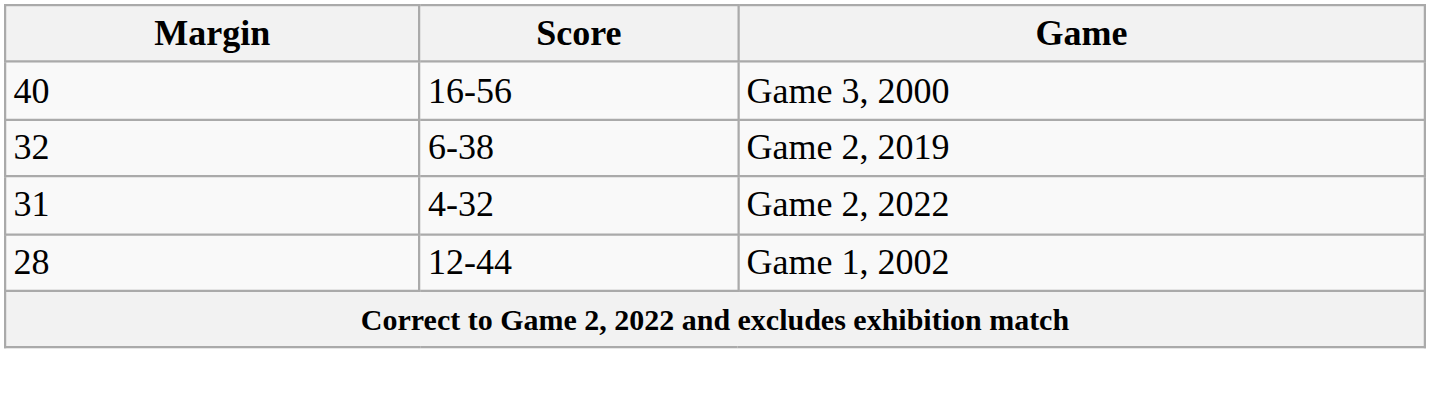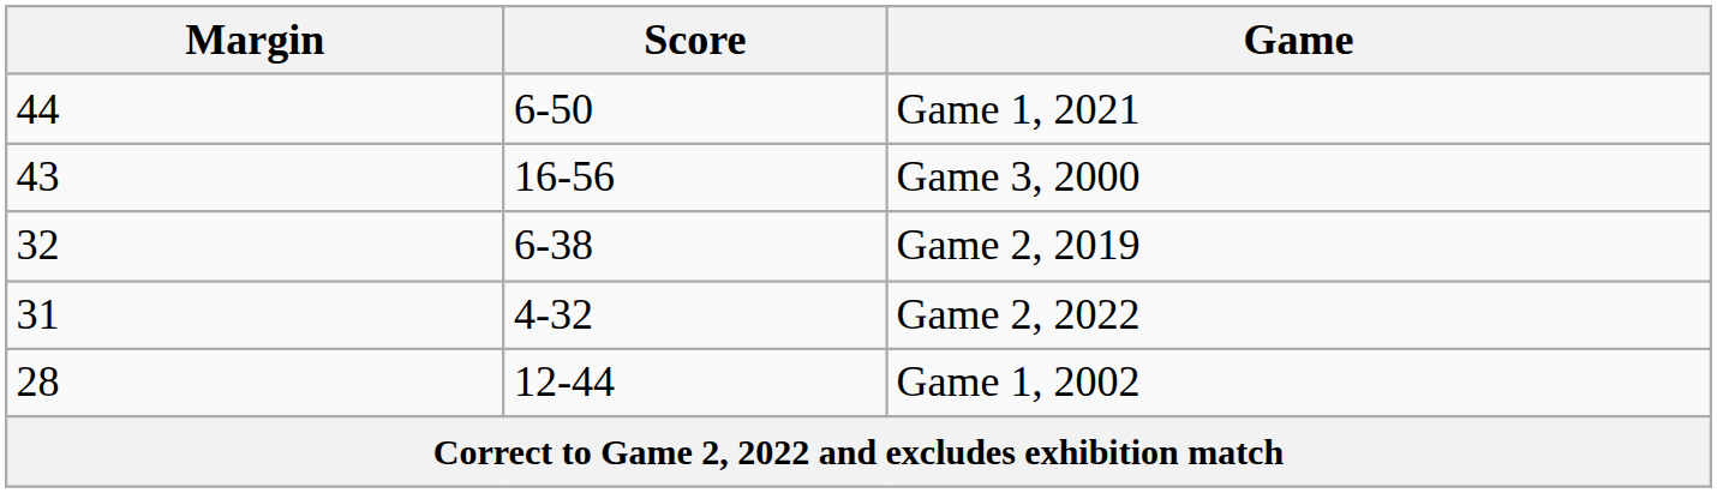 <table class="wikitable" width=50%>
 <tr>
 <th>Margin</th>
 <th>Score</th>
 <th>Game</th>
 </tr>
 <tr>
-<td>40</td>
+<td>44</td>
+<td>6-50</td>
+<td>Game 1, 2021</td>
+</tr>
+<tr>
+<td>43</td>
 <td>16-56</td>
 <td>Game 3, 2000</td>
 </tr>
 <tr>
 <td>32</td>
 <td>6-38</td>
 <td>Game 2, 2019</td>
 </tr>
 <tr>
 <td>31</td>
 <td>4-32</td>
 <td>Game 2, 2022</td>
 </tr>
 <tr>
 <td>28</td>
 <td>12-44</td>
 <td>Game 1, 2002</td>
 </tr>
 <tr>
 <th colspan="3"><small>Correct to Game 2, 2022 and excludes exhibition match</small></th>
 </tr>
 </table>
